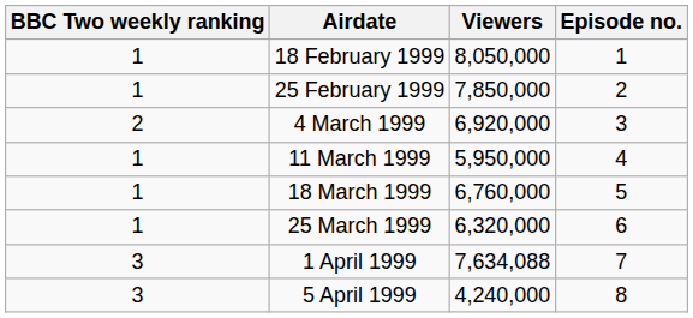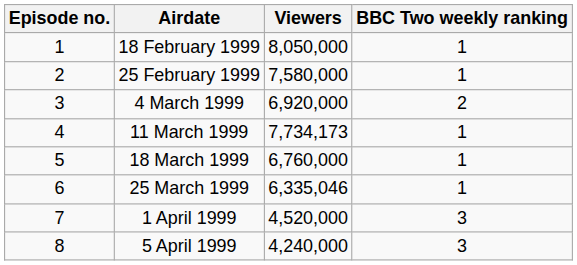 <table class= "wikitable" style="text-align:center;">
 <tr>
-<th scope="col">BBC Two weekly ranking</th>
+<th scope="col">Episode no.</th>
 <th scope="col">Airdate</th>
 <th scope="col">Viewers</th>
-<th scope="col">Episode no.</th>
+<th scope="col">BBC Two weekly ranking</th>
 </tr>
 <tr>
 <td>1</td>
 <td>18 February 1999</td>
 <td>8,050,000</td>
 <td>1</td>
 </tr>
 <tr>
+<td>2</td>
+<td>25 February 1999</td>
+<td>7,580,000</td>
 <td>1</td>
-<td>25 February 1999</td>
-<td>7,850,000</td>
+</tr>
+<tr>
+<td>3</td>
+<td>4 March 1999</td>
+<td>6,920,000</td>
 <td>2</td>
 </tr>
 <tr>
-<td>2</td>
-<td>4 March 1999</td>
-<td>6,920,000</td>
+<td>4</td>
+<td>11 March 1999</td>
+<td>7,734,173</td>
+<td>1</td>
+</tr>
+<tr>
+<td>5</td>
+<td>18 March 1999</td>
+<td>6,760,000</td>
+<td>1</td>
+</tr>
+<tr>
+<td>6</td>
+<td>25 March 1999</td>
+<td>6,335,046</td>
+<td>1</td>
+</tr>
+<tr>
+<td>7</td>
+<td>1 April 1999</td>
+<td>4,520,000</td>
 <td>3</td>
 </tr>
 <tr>
-<td>1</td>
-<td>11 March 1999</td>
-<td>5,950,000</td>
-<td>4</td>
-</tr>
-<tr>
-<td>1</td>
-<td>18 March 1999</td>
-<td>6,760,000</td>
-<td>5</td>
-</tr>
-<tr>
-<td>1</td>
-<td>25 March 1999</td>
-<td>6,320,000</td>
-<td>6</td>
-</tr>
-<tr>
-<td>3</td>
-<td>1 April 1999</td>
-<td>7,634,088</td>
-<td>7</td>
-</tr>
-<tr>
-<td>3</td>
+<td>8</td>
 <td>5 April 1999</td>
 <td>4,240,000</td>
-<td>8</td>
+<td>3</td>
 </tr>
 </table>
